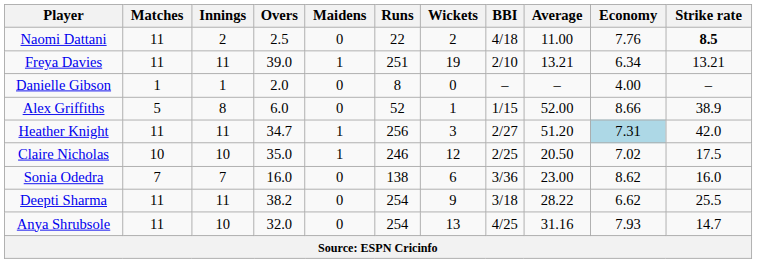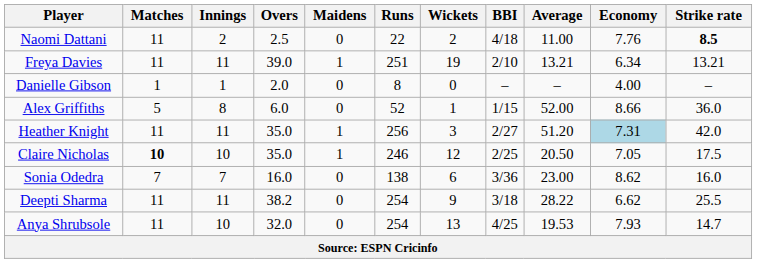 <table class="wikitable" style="text-align:center; width:65%;">
 <tr>
 <th>Player</th>
 <th>Matches</th>
 <th>Innings</th>
 <th>Overs</th>
 <th>Maidens</th>
 <th>Runs</th>
 <th>Wickets</th>
 <th>BBI</th>
 <th>Average</th>
 <th>Economy</th>
 <th>Strike rate</th>
 </tr>
 <tr>
 <td><a href='#'>Naomi Dattani</a></td>
 <td>11</td>
 <td>2</td>
 <td>2.5</td>
 <td>0</td>
 <td>22</td>
 <td>2</td>
 <td>4/18</td>
 <td>11.00</td>
 <td>7.76</td>
 <td><strong>8.5</strong></td>
 </tr>
 <tr>
 <td><a href='#'>Freya Davies</a></td>
 <td>11</td>
 <td>11</td>
 <td>39.0</td>
 <td>1</td>
 <td>251</td>
 <td>19</td>
 <td>2/10</td>
 <td>13.21</td>
 <td>6.34</td>
 <td>13.21</td>
 </tr>
 <tr>
 <td><a href='#'>Danielle Gibson</a></td>
 <td>1</td>
 <td>1</td>
 <td>2.0</td>
 <td>0</td>
 <td>8</td>
 <td>0</td>
 <td>–</td>
 <td>–</td>
 <td>4.00</td>
 <td>–</td>
 </tr>
 <tr>
 <td><a href='#'>Alex Griffiths</a></td>
 <td>5</td>
 <td>8</td>
 <td>6.0</td>
 <td>0</td>
 <td>52</td>
 <td>1</td>
 <td>1/15</td>
 <td>52.00</td>
 <td>8.66</td>
-<td>38.9</td>
+<td>36.0</td>
 </tr>
 <tr>
 <td><a href='#'>Heather Knight</a></td>
 <td>11</td>
 <td>11</td>
-<td>34.7</td>
+<td>35.0</td>
 <td>1</td>
 <td>256</td>
 <td>3</td>
 <td>2/27</td>
 <td>51.20</td>
 <td style="background: lightblue;">7.31</td>
 <td>42.0</td>
 </tr>
 <tr>
 <td><a href='#'>Claire Nicholas</a></td>
-<td>10</td>
+<td><strong>10</strong></td>
 <td>10</td>
 <td>35.0</td>
 <td>1</td>
 <td>246</td>
 <td>12</td>
 <td>2/25</td>
 <td>20.50</td>
-<td>7.02</td>
+<td>7.05</td>
 <td>17.5</td>
 </tr>
 <tr>
 <td><a href='#'>Sonia Odedra</a></td>
 <td>7</td>
 <td>7</td>
 <td>16.0</td>
 <td>0</td>
 <td>138</td>
 <td>6</td>
 <td>3/36</td>
 <td>23.00</td>
 <td>8.62</td>
 <td>16.0</td>
 </tr>
 <tr>
 <td><a href='#'>Deepti Sharma</a></td>
 <td>11</td>
 <td>11</td>
 <td>38.2</td>
 <td>0</td>
 <td>254</td>
 <td>9</td>
 <td>3/18</td>
 <td>28.22</td>
 <td>6.62</td>
 <td>25.5</td>
 </tr>
 <tr>
 <td><a href='#'>Anya Shrubsole</a></td>
 <td>11</td>
 <td>10</td>
 <td>32.0</td>
 <td>0</td>
 <td>254</td>
 <td>13</td>
 <td>4/25</td>
-<td>31.16</td>
+<td>19.53</td>
 <td>7.93</td>
 <td>14.7</td>
 </tr>
 <tr>
 <th colspan="13"><small>Source: ESPN Cricinfo </small></th>
 </tr>
 </table>
